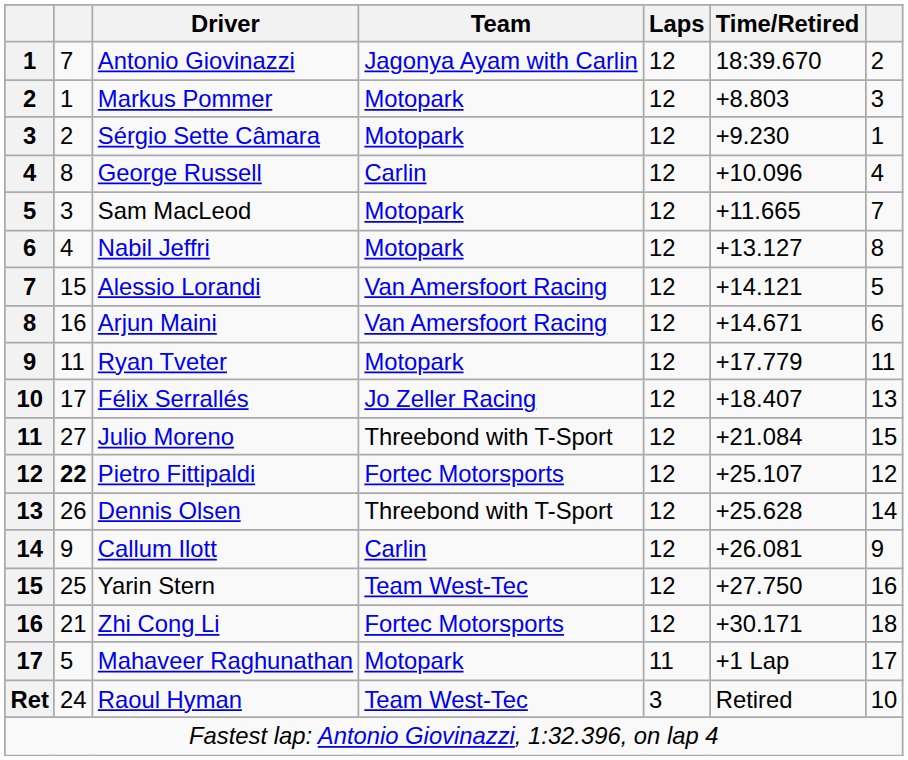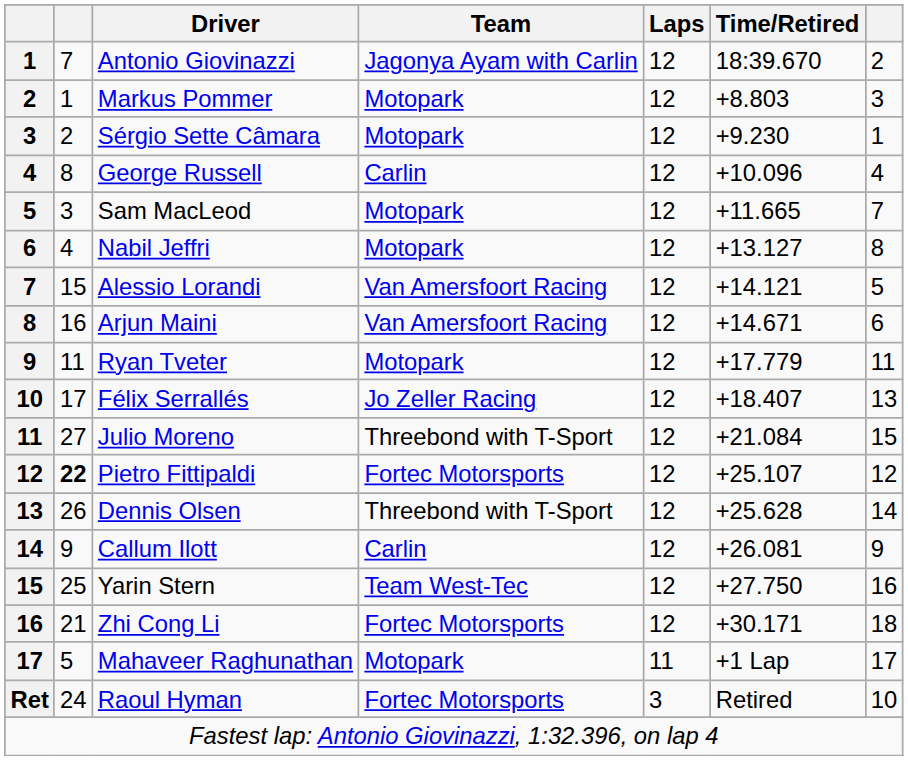 <table class="wikitable" style="font-size: 85%;">
 <tr>
 <th></th>
 <th></th>
 <th>Driver</th>
 <th>Team</th>
 <th>Laps</th>
 <th>Time/Retired</th>
 <th></th>
 </tr>
 <tr>
 <th>1</th>
 <td>7</td>
 <td> <a href='#'>Antonio Giovinazzi</a></td>
 <td><a href='#'>Jagonya Ayam with Carlin</a></td>
 <td>12</td>
 <td>18:39.670</td>
 <td>2</td>
 </tr>
 <tr>
 <th>2</th>
 <td>1</td>
 <td> <a href='#'>Markus Pommer</a></td>
 <td><a href='#'>Motopark</a></td>
 <td>12</td>
 <td>+8.803</td>
 <td>3</td>
 </tr>
 <tr>
 <th>3</th>
 <td>2</td>
 <td> <a href='#'>Sérgio Sette Câmara</a></td>
 <td><a href='#'>Motopark</a></td>
 <td>12</td>
 <td>+9.230</td>
 <td>1</td>
 </tr>
 <tr>
 <th>4</th>
 <td>8</td>
 <td> <a href='#'>George Russell</a></td>
 <td><a href='#'>Carlin</a></td>
 <td>12</td>
 <td>+10.096</td>
 <td>4</td>
 </tr>
 <tr>
 <th>5</th>
 <td>3</td>
 <td> Sam MacLeod</td>
 <td><a href='#'>Motopark</a></td>
 <td>12</td>
 <td>+11.665</td>
 <td>7</td>
 </tr>
 <tr>
 <th>6</th>
 <td>4</td>
 <td> <a href='#'>Nabil Jeffri</a></td>
 <td><a href='#'>Motopark</a></td>
 <td>12</td>
 <td>+13.127</td>
 <td>8</td>
 </tr>
 <tr>
 <th>7</th>
 <td>15</td>
 <td> <a href='#'>Alessio Lorandi</a></td>
 <td><a href='#'>Van Amersfoort Racing</a></td>
 <td>12</td>
 <td>+14.121</td>
 <td>5</td>
 </tr>
 <tr>
 <th>8</th>
 <td>16</td>
 <td> <a href='#'>Arjun Maini</a></td>
 <td><a href='#'>Van Amersfoort Racing</a></td>
 <td>12</td>
 <td>+14.671</td>
 <td>6</td>
 </tr>
 <tr>
 <th>9</th>
 <td>11</td>
 <td> <a href='#'>Ryan Tveter</a></td>
 <td><a href='#'>Motopark</a></td>
 <td>12</td>
 <td>+17.779</td>
 <td>11</td>
 </tr>
 <tr>
 <th>10</th>
 <td>17</td>
 <td> <a href='#'>Félix Serrallés</a></td>
 <td><a href='#'>Jo Zeller Racing</a></td>
 <td>12</td>
 <td>+18.407</td>
 <td>13</td>
 </tr>
 <tr>
 <th>11</th>
 <td>27</td>
 <td> <a href='#'>Julio Moreno</a></td>
 <td>Threebond with T-Sport</td>
 <td>12</td>
 <td>+21.084</td>
 <td>15</td>
 </tr>
 <tr>
 <th>12</th>
 <td><strong>22</strong></td>
 <td> <a href='#'>Pietro Fittipaldi</a></td>
 <td><a href='#'>Fortec Motorsports</a></td>
 <td>12</td>
 <td>+25.107</td>
 <td>12</td>
 </tr>
 <tr>
 <th>13</th>
 <td>26</td>
 <td> <a href='#'>Dennis Olsen</a></td>
 <td>Threebond with T-Sport</td>
 <td>12</td>
 <td>+25.628</td>
 <td>14</td>
 </tr>
 <tr>
 <th>14</th>
 <td>9</td>
 <td> <a href='#'>Callum Ilott</a></td>
 <td><a href='#'>Carlin</a></td>
 <td>12</td>
 <td>+26.081</td>
 <td>9</td>
 </tr>
 <tr>
 <th>15</th>
 <td>25</td>
 <td> Yarin Stern</td>
 <td><a href='#'>Team West-Tec</a></td>
 <td>12</td>
 <td>+27.750</td>
 <td>16</td>
 </tr>
 <tr>
 <th>16</th>
 <td>21</td>
 <td> <a href='#'>Zhi Cong Li</a></td>
 <td><a href='#'>Fortec Motorsports</a></td>
 <td>12</td>
 <td>+30.171</td>
 <td>18</td>
 </tr>
 <tr>
 <th>17</th>
 <td>5</td>
 <td> <a href='#'>Mahaveer Raghunathan</a></td>
 <td><a href='#'>Motopark</a></td>
 <td>11</td>
 <td>+1 Lap</td>
 <td>17</td>
 </tr>
 <tr>
 <th>Ret</th>
 <td>24</td>
 <td> <a href='#'>Raoul Hyman</a></td>
-<td><a href='#'>Team West-Tec</a></td>
+<td><a href='#'>Fortec Motorsports</a></td>
 <td>3</td>
 <td>Retired</td>
 <td>10</td>
 </tr>
 <tr>
 <td colspan=7 align=center><em>Fastest lap: <a href='#'>Antonio Giovinazzi</a>, 1:32.396,  on lap 4</em></td>
 </tr>
 </table>
